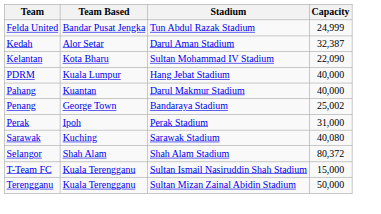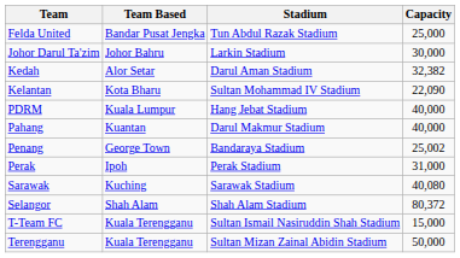 <table class="wikitable sortable">
 <tr>
 <th>Team</th>
 <th>Team Based</th>
 <th>Stadium</th>
 <th>Capacity</th>
 </tr>
 <tr>
 <td><a href='#'>Felda United</a></td>
 <td><a href='#'>Bandar Pusat Jengka</a></td>
 <td><a href='#'>Tun Abdul Razak Stadium</a></td>
-<td style="text-align:center;">24,999</td>
+<td style="text-align:center;">25,000</td>
+</tr>
+<tr>
+<td><a href='#'>Johor Darul Ta'zim</a></td>
+<td><a href='#'>Johor Bahru</a></td>
+<td><a href='#'>Larkin Stadium</a></td>
+<td style="text-align:center;">30,000</td>
 </tr>
 <tr>
 <td><a href='#'>Kedah</a></td>
 <td><a href='#'>Alor Setar</a></td>
 <td><a href='#'>Darul Aman Stadium</a></td>
-<td style="text-align:center;">32,387</td>
+<td style="text-align:center;">32,382</td>
 </tr>
 <tr>
 <td><a href='#'>Kelantan</a></td>
 <td><a href='#'>Kota Bharu</a></td>
 <td><a href='#'>Sultan Mohammad IV Stadium</a></td>
 <td style="text-align:center;">22,090</td>
 </tr>
 <tr>
 <td><a href='#'>PDRM</a></td>
 <td><a href='#'>Kuala Lumpur</a></td>
 <td><a href='#'>Hang Jebat Stadium</a></td>
 <td style="text-align:center;">40,000</td>
 </tr>
 <tr>
 <td><a href='#'>Pahang</a></td>
 <td><a href='#'>Kuantan</a></td>
 <td><a href='#'>Darul Makmur Stadium</a></td>
 <td style="text-align:center;">40,000</td>
 </tr>
 <tr>
 <td><a href='#'>Penang</a></td>
 <td><a href='#'>George Town</a></td>
 <td><a href='#'>Bandaraya Stadium</a></td>
 <td style="text-align:center;">25,002</td>
 </tr>
 <tr>
 <td><a href='#'>Perak</a></td>
 <td><a href='#'>Ipoh</a></td>
 <td><a href='#'>Perak Stadium</a></td>
 <td style="text-align:center;">31,000</td>
 </tr>
 <tr>
 <td><a href='#'>Sarawak</a></td>
 <td><a href='#'>Kuching</a></td>
 <td><a href='#'>Sarawak Stadium</a></td>
 <td style="text-align:center;">40,080</td>
 </tr>
 <tr>
 <td><a href='#'>Selangor</a></td>
 <td><a href='#'>Shah Alam</a></td>
 <td><a href='#'>Shah Alam Stadium</a></td>
 <td style="text-align:center;">80,372</td>
 </tr>
 <tr>
 <td><a href='#'>T-Team FC</a></td>
 <td><a href='#'>Kuala Terengganu</a></td>
 <td><a href='#'>Sultan Ismail Nasiruddin Shah Stadium</a></td>
 <td style="text-align:center;">15,000</td>
 </tr>
 <tr>
 <td><a href='#'>Terengganu</a></td>
 <td><a href='#'>Kuala Terengganu</a></td>
 <td><a href='#'>Sultan Mizan Zainal Abidin Stadium</a></td>
 <td style="text-align:center;">50,000</td>
 </tr>
 </table>
